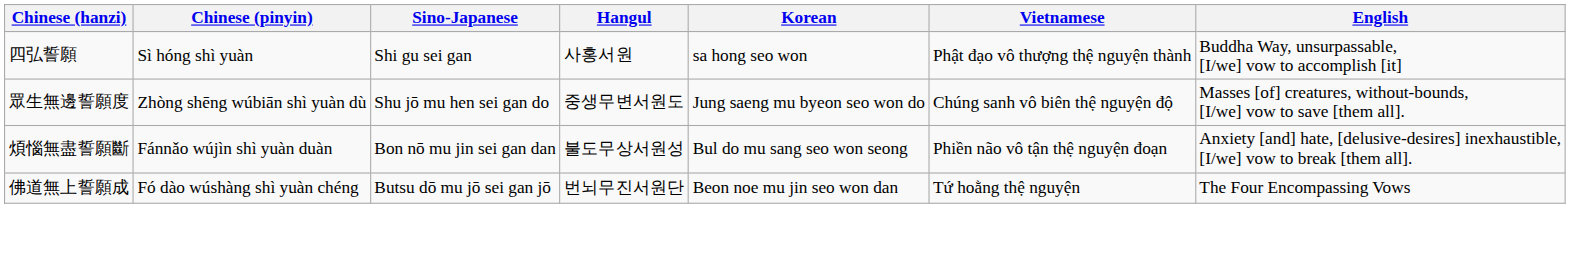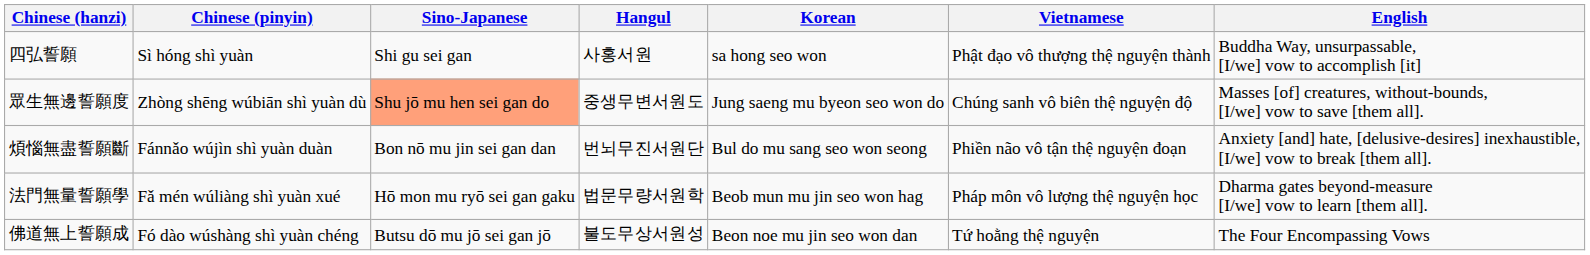 <table class="wikitable">
 <tr>
 <th><a href='#'>Chinese (hanzi)</a></th>
 <th><a href='#'>Chinese (pinyin)</a></th>
 <th><a href='#'>Sino-Japanese</a></th>
 <th><a href='#'>Hangul</a></th>
 <th><a href='#'>Korean</a></th>
 <th><a href='#'>Vietnamese</a></th>
 <th><a href='#'>English</a></th>
 </tr>
 <tr>
 <td>四弘誓願</td>
 <td>Sì hóng shì yuàn</td>
 <td>Shi gu sei gan</td>
 <td>사홍서원</td>
 <td>sa hong seo won</td>
 <td>Phật đạo vô thượng thệ nguyện thành</td>
 <td>Buddha Way, unsurpassable,<br>[I/we] vow to accomplish [it]</td>
 </tr>
 <tr>
 <td>眾生無邊誓願度</td>
 <td>Zhòng shēng wúbiān shì yuàn dù</td>
-<td>Shu jō mu hen sei gan do</td>
+<td style="background: lightsalmon;">Shu jō mu hen sei gan do</td>
 <td>중생무변서원도</td>
 <td>Jung saeng mu byeon seo won do</td>
 <td>Chúng sanh vô biên thệ nguyện độ</td>
 <td>Masses [of] creatures, without-bounds,<br>[I/we] vow to save [them all].</td>
 </tr>
 <tr>
 <td>煩惱無盡誓願斷</td>
 <td>Fánnǎo wújìn shì yuàn duàn</td>
 <td>Bon nō mu jin sei gan dan</td>
-<td>불도무상서원성</td>
+<td>번뇌무진서원단</td>
 <td>Bul do mu sang seo won seong</td>
 <td>Phiền não vô tận thệ nguyện đoạn</td>
 <td>Anxiety [and] hate, [delusive-desires] inexhaustible,<br>[I/we] vow to break [them all].</td>
 </tr>
 <tr>
+<td>法門無量誓願學</td>
+<td>Fǎ mén wúliàng shì yuàn xué</td>
+<td>Hō mon mu ryō sei gan gaku</td>
+<td>법문무량서원학</td>
+<td>Beob mun mu jin seo won hag</td>
+<td>Pháp môn vô lượng thệ nguyện học</td>
+<td>Dharma gates beyond-measure<br>[I/we] vow to learn [them all].</td>
+</tr>
+<tr>
 <td>佛道無上誓願成</td>
 <td>Fó dào wúshàng shì yuàn chéng</td>
 <td>Butsu dō mu jō sei gan jō</td>
-<td>번뇌무진서원단</td>
+<td>불도무상서원성</td>
 <td>Beon noe mu jin seo won dan</td>
 <td>Tứ hoằng thệ nguyện</td>
 <td>The Four Encompassing Vows</td>
 </tr>
 </table>
